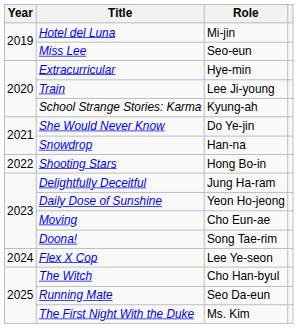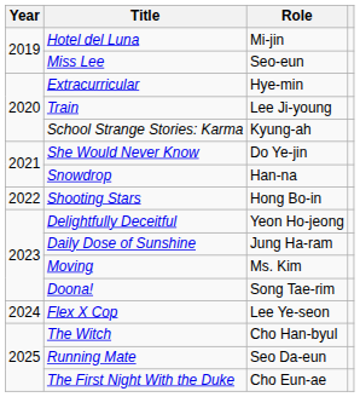 <table class="wikitable">
 <tr>
 <th>Year</th>
 <th>Title</th>
 <th>Role</th>
 <th></th>
 </tr>
 <tr>
 <td rowspan="2">2019</td>
 <td><em><a href='#'>Hotel del Luna</a></em></td>
 <td>Mi-jin</td>
 <td></td>
 </tr>
 <tr>
 <td><em><a href='#'>Miss Lee</a></em></td>
 <td>Seo-eun</td>
 <td></td>
 </tr>
 <tr>
 <td rowspan="3">2020</td>
 <td><em><a href='#'>Extracurricular</a></em></td>
 <td>Hye-min</td>
 <td></td>
 </tr>
 <tr>
 <td><em><a href='#'>Train</a></em></td>
 <td>Lee Ji-young</td>
 <td></td>
 </tr>
 <tr>
 <td><em>School Strange Stories: Karma</em></td>
 <td>Kyung-ah</td>
 <td></td>
 </tr>
 <tr>
 <td rowspan="2">2021</td>
 <td><em><a href='#'>She Would Never Know</a></em></td>
 <td>Do Ye-jin</td>
 <td></td>
 </tr>
 <tr>
 <td><em><a href='#'>Snowdrop</a></em></td>
 <td>Han-na</td>
 <td></td>
 </tr>
 <tr>
 <td>2022</td>
 <td><em><a href='#'>Shooting Stars</a></em></td>
 <td>Hong Bo-in</td>
 <td></td>
 </tr>
 <tr>
 <td rowspan="4">2023</td>
 <td><em><a href='#'>Delightfully Deceitful</a></em></td>
+<td>Yeon Ho-jeong</td>
+<td></td>
+</tr>
+<tr>
+<td><em><a href='#'>Daily Dose of Sunshine</a></em></td>
 <td>Jung Ha-ram</td>
 <td></td>
 </tr>
 <tr>
-<td><em><a href='#'>Daily Dose of Sunshine</a></em></td>
-<td>Yeon Ho-jeong</td>
-<td></td>
-</tr>
-<tr>
 <td><em><a href='#'>Moving</a></em></td>
-<td>Cho Eun-ae</td>
+<td>Ms. Kim</td>
 <td></td>
 </tr>
 <tr>
 <td><em><a href='#'>Doona!</a></em></td>
 <td>Song Tae-rim</td>
 <td></td>
 </tr>
 <tr>
 <td>2024</td>
 <td><em><a href='#'>Flex X Cop</a></em></td>
 <td>Lee Ye-seon</td>
 <td></td>
 </tr>
 <tr>
 <td rowspan="3">2025</td>
 <td><em><a href='#'>The Witch</a></em></td>
 <td>Cho Han-byul</td>
 <td></td>
 </tr>
 <tr>
 <td><em><a href='#'>Running Mate</a></em></td>
 <td>Seo Da-eun</td>
 <td></td>
 </tr>
 <tr>
 <td><em><a href='#'>The First Night With the Duke</a></em></td>
-<td>Ms. Kim</td>
+<td>Cho Eun-ae</td>
 <td></td>
 </tr>
 </table>
